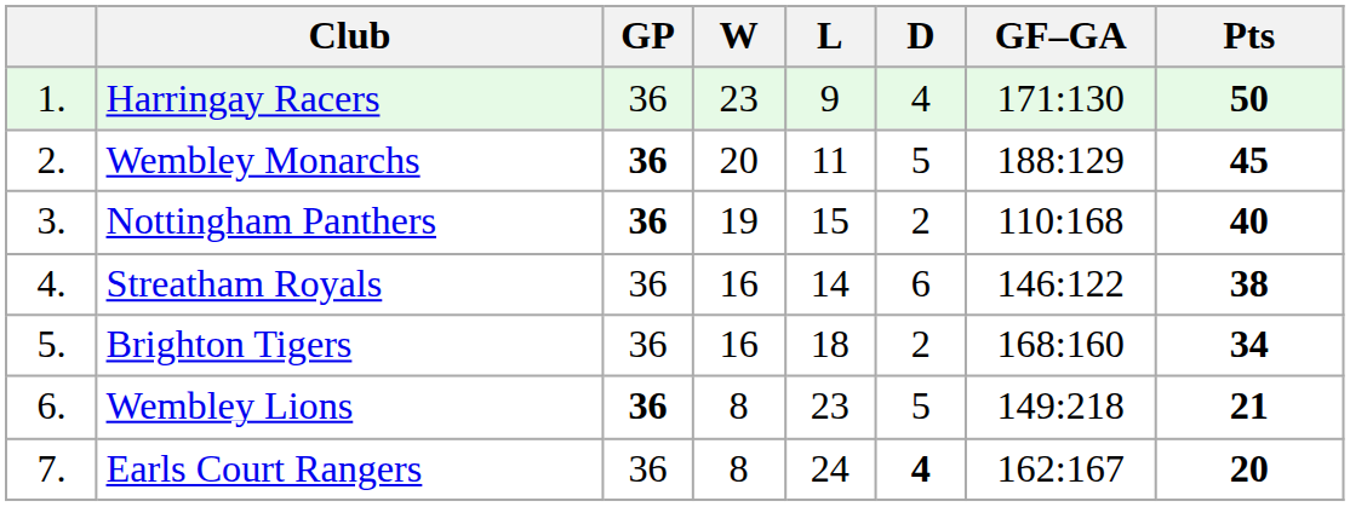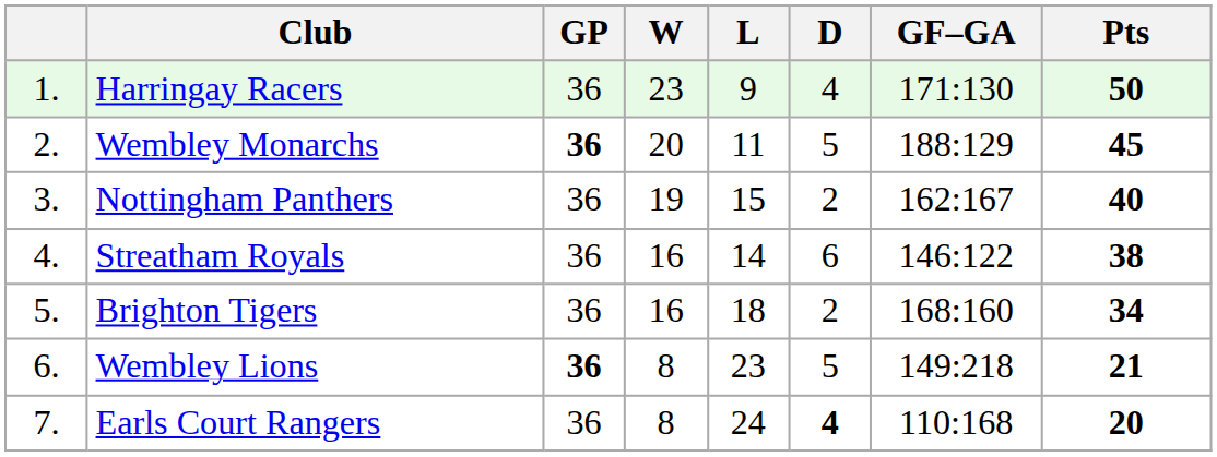 <table class="wikitable">
 <tr>
 <th width="30"></th>
 <th width="200">Club</th>
 <th width="30">GP</th>
 <th width="30">W</th>
 <th width="30">L</th>
 <th width="30">D</th>
 <th width="70">GF–GA</th>
 <th width="70">Pts</th>
 </tr>
 <tr bgcolor="#e6fae6" align="center">
 <td>1.</td>
 <td align="left"><a href='#'>Harringay Racers</a></td>
 <td>36</td>
 <td>23</td>
 <td>9</td>
 <td>4</td>
 <td>171:130</td>
 <td><strong>50</strong></td>
 </tr>
 <tr bgcolor="#FFFFFF" align="center">
 <td>2.</td>
 <td align="left"><a href='#'>Wembley Monarchs</a></td>
 <td><strong>36</strong></td>
 <td>20</td>
 <td>11</td>
 <td>5</td>
 <td>188:129</td>
 <td><strong>45</strong></td>
 </tr>
 <tr bgcolor="#FFFFFF" align="center">
 <td>3.</td>
 <td align="left"><a href='#'>Nottingham Panthers</a></td>
-<td><strong>36</strong></td>
+<td>36</td>
 <td>19</td>
 <td>15</td>
 <td>2</td>
-<td>110:168</td>
+<td>162:167</td>
 <td><strong>40</strong></td>
 </tr>
 <tr bgcolor="#FFFFFF" align="center">
 <td>4.</td>
 <td align="left"><a href='#'>Streatham Royals</a></td>
 <td>36</td>
 <td>16</td>
 <td>14</td>
 <td>6</td>
 <td>146:122</td>
 <td><strong>38</strong></td>
 </tr>
 <tr bgcolor="#FFFFFF" align="center">
 <td>5.</td>
 <td align="left"><a href='#'>Brighton Tigers</a></td>
 <td>36</td>
 <td>16</td>
 <td>18</td>
 <td>2</td>
 <td>168:160</td>
 <td><strong>34</strong></td>
 </tr>
 <tr bgcolor="#FFFFFF" align="center">
 <td>6.</td>
 <td align="left"><a href='#'>Wembley Lions</a></td>
 <td><strong>36</strong></td>
 <td>8</td>
 <td>23</td>
 <td>5</td>
 <td>149:218</td>
 <td><strong>21</strong></td>
 </tr>
 <tr bgcolor="#FFFFFF" align="center">
 <td>7.</td>
 <td align="left"><a href='#'>Earls Court Rangers</a></td>
 <td>36</td>
 <td>8</td>
 <td>24</td>
 <td><strong>4</strong></td>
-<td>162:167</td>
+<td>110:168</td>
 <td><strong>20</strong></td>
 </tr>
 </table>
